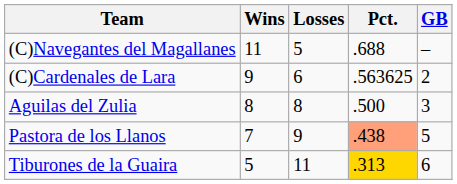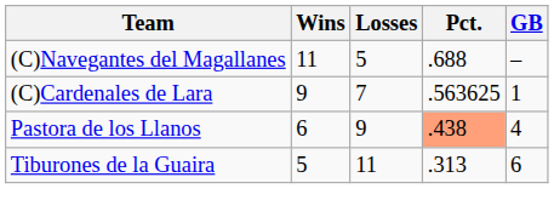 <table class="wikitable">
 <tr>
 <th>Team</th>
 <th>Wins</th>
 <th>Losses</th>
 <th>Pct.</th>
 <th><a href='#'>GB</a></th>
 </tr>
 <tr>
 <td>(C)<a href='#'>Navegantes del Magallanes</a></td>
 <td>11</td>
 <td>5</td>
 <td>.688</td>
 <td>–</td>
 </tr>
 <tr>
 <td>(C)<a href='#'>Cardenales de Lara</a></td>
 <td>9</td>
-<td>6</td>
+<td>7</td>
 <td>.563625</td>
-<td>2</td>
-</tr>
-<tr>
-<td><a href='#'>Aguilas del Zulia</a></td>
-<td>8</td>
-<td>8</td>
-<td>.500</td>
-<td>3</td>
+<td>1</td>
 </tr>
 <tr>
 <td><a href='#'>Pastora de los Llanos</a></td>
-<td>7</td>
+<td>6</td>
 <td>9</td>
 <td style="background: lightsalmon;">.438</td>
-<td>5</td>
+<td>4</td>
 </tr>
 <tr>
 <td><a href='#'>Tiburones de la Guaira</a></td>
 <td>5</td>
 <td>11</td>
-<td style="background: gold;">.313</td>
+<td>.313</td>
 <td>6</td>
 </tr>
 </table>
